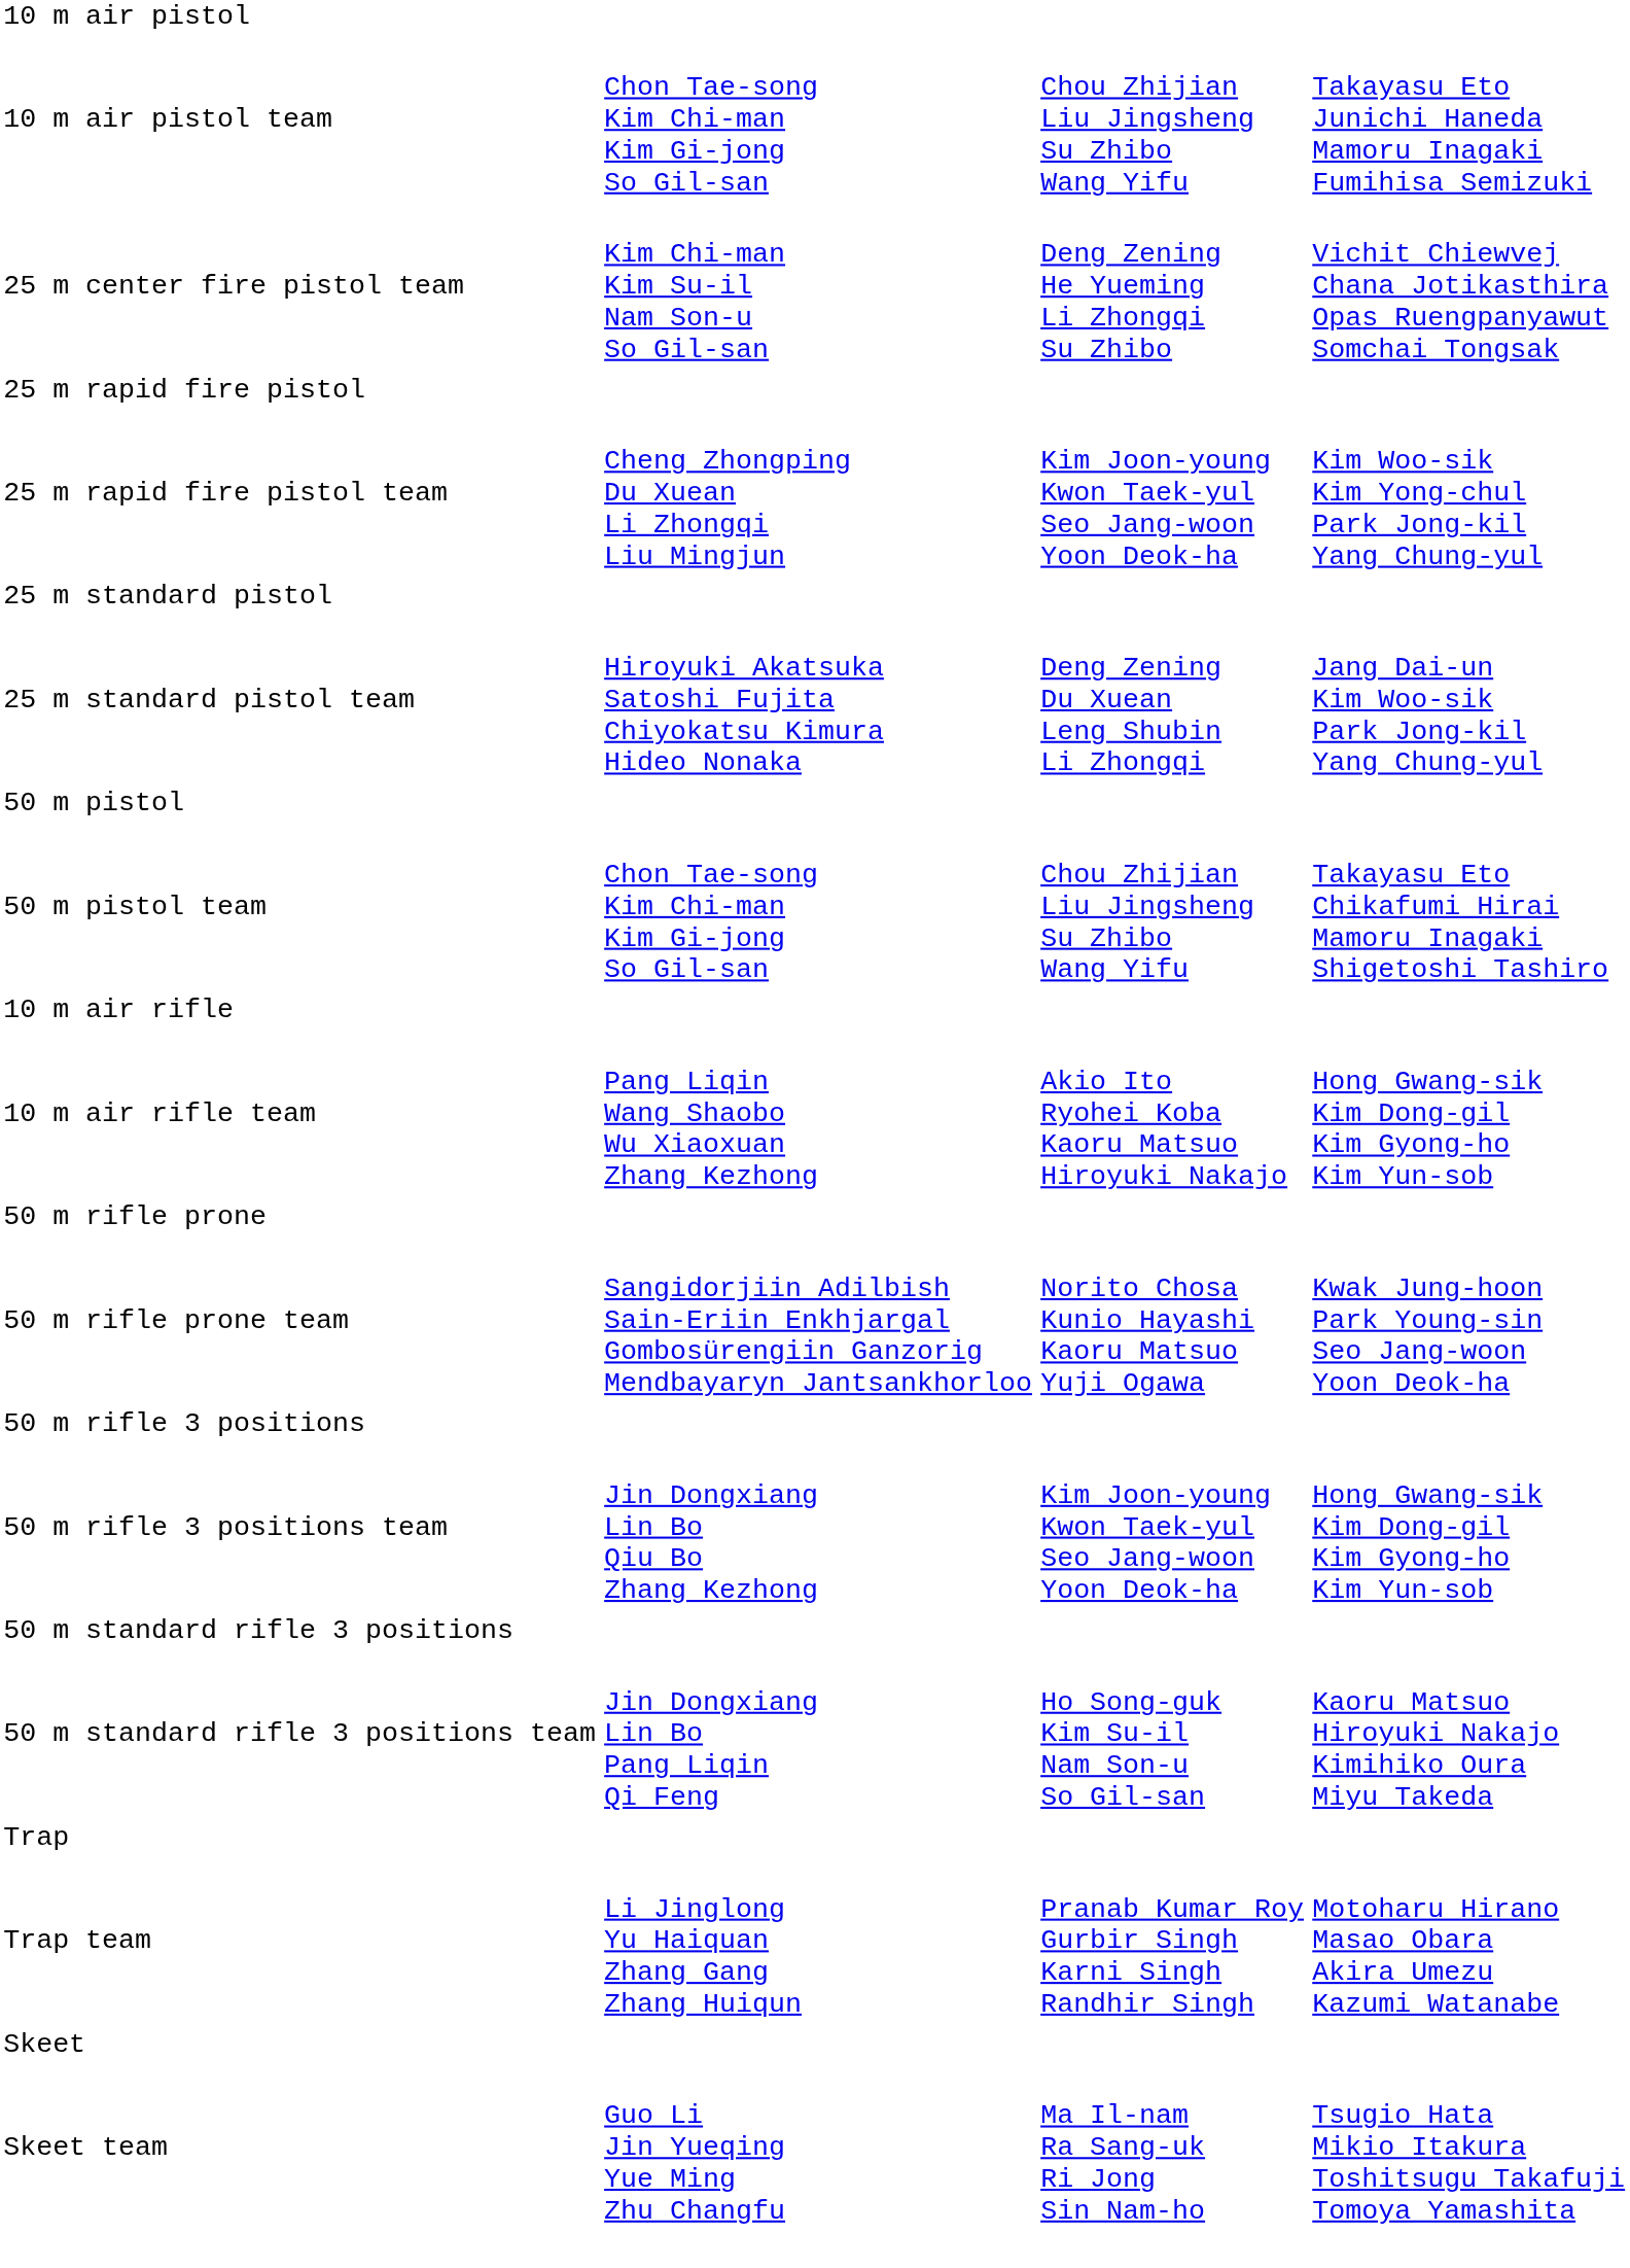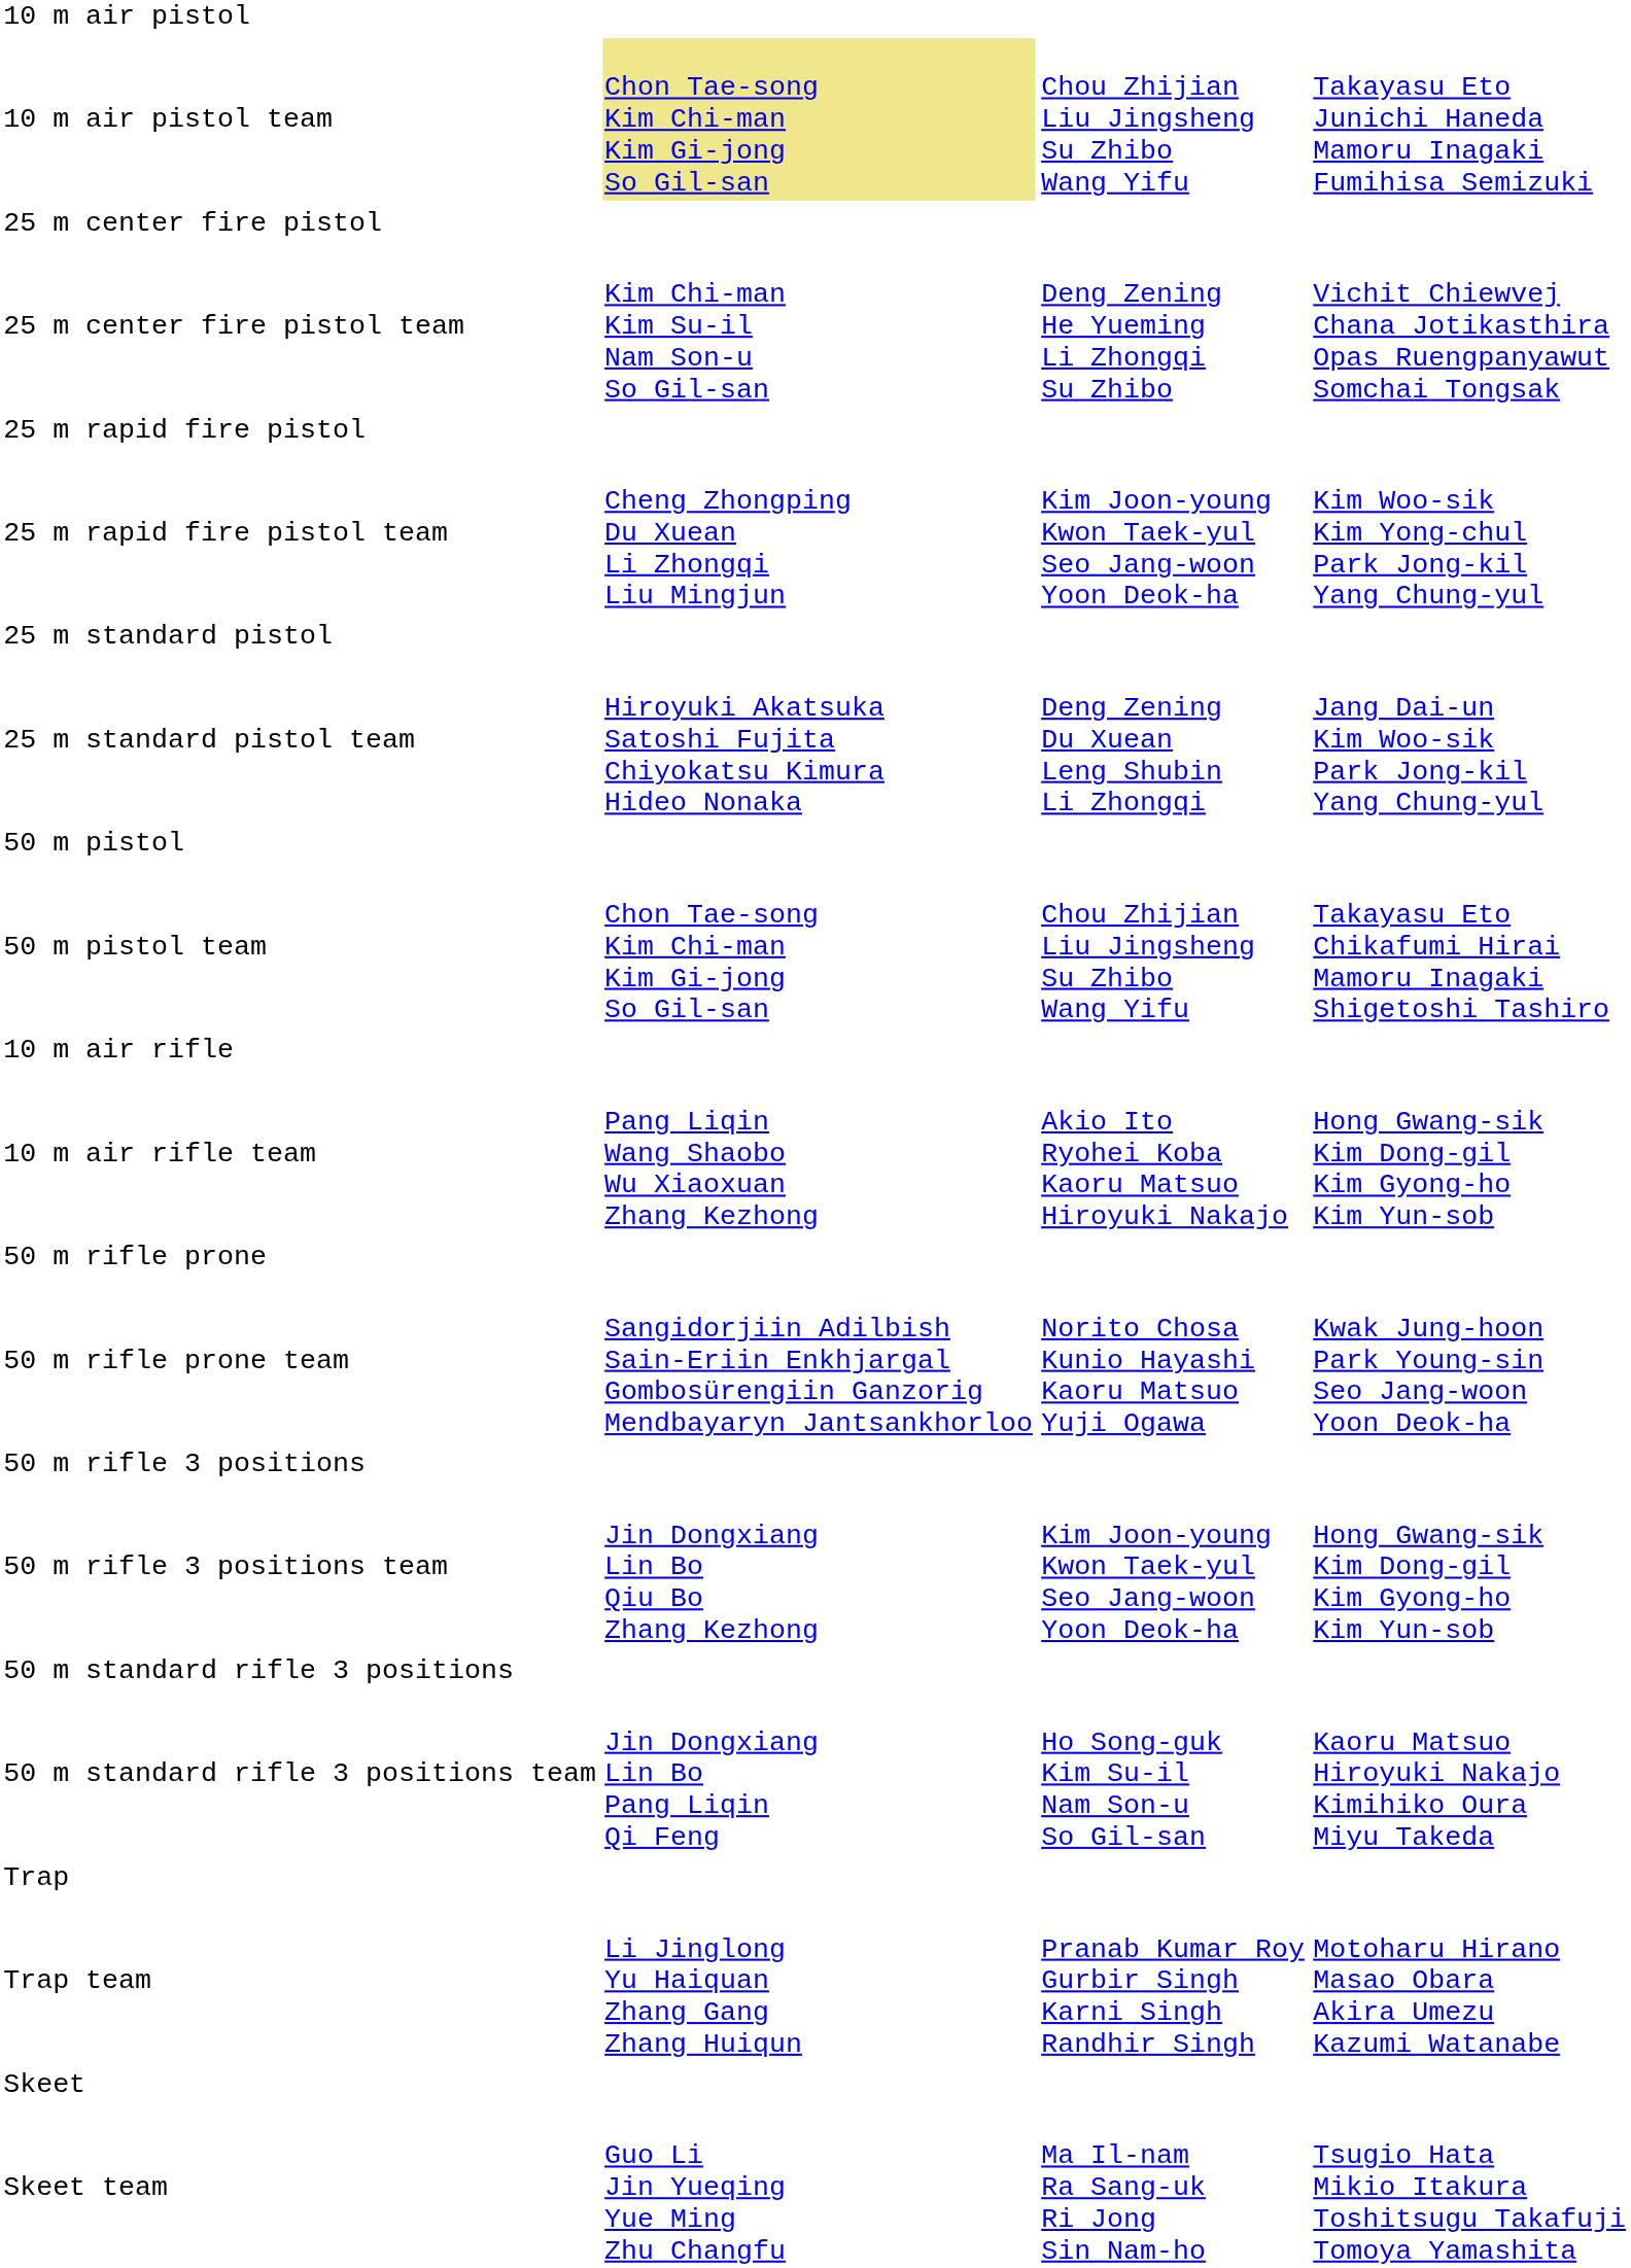 <table>
 <tr>
 <td>10 m air pistol</td>
 <td></td>
 <td></td>
 <td></td>
 </tr>
 <tr>
 <td>10 m air pistol team</td>
-<td><br><a href='#'>Chon Tae-song</a><br><a href='#'>Kim Chi-man</a><br><a href='#'>Kim Gi-jong</a><br><a href='#'>So Gil-san</a></td>
+<td style="background: khaki;"><br><a href='#'>Chon Tae-song</a><br><a href='#'>Kim Chi-man</a><br><a href='#'>Kim Gi-jong</a><br><a href='#'>So Gil-san</a></td>
 <td><br><a href='#'>Chou Zhijian</a><br><a href='#'>Liu Jingsheng</a><br><a href='#'>Su Zhibo</a><br><a href='#'>Wang Yifu</a></td>
 <td><br><a href='#'>Takayasu Eto</a><br><a href='#'>Junichi Haneda</a><br><a href='#'>Mamoru Inagaki</a><br><a href='#'>Fumihisa Semizuki</a></td>
+</tr>
+<tr>
+<td>25 m center fire pistol</td>
+<td></td>
+<td></td>
+<td></td>
 </tr>
 <tr>
 <td>25 m center fire pistol team</td>
 <td><br><a href='#'>Kim Chi-man</a><br><a href='#'>Kim Su-il</a><br><a href='#'>Nam Son-u</a><br><a href='#'>So Gil-san</a></td>
 <td><br><a href='#'>Deng Zening</a><br><a href='#'>He Yueming</a><br><a href='#'>Li Zhongqi</a><br><a href='#'>Su Zhibo</a></td>
 <td><br><a href='#'>Vichit Chiewvej</a><br><a href='#'>Chana Jotikasthira</a><br><a href='#'>Opas Ruengpanyawut</a><br><a href='#'>Somchai Tongsak</a></td>
 </tr>
 <tr>
 <td>25 m rapid fire pistol</td>
 <td></td>
 <td></td>
 <td></td>
 </tr>
 <tr>
 <td>25 m rapid fire pistol team</td>
 <td><br><a href='#'>Cheng Zhongping</a><br><a href='#'>Du Xuean</a><br><a href='#'>Li Zhongqi</a><br><a href='#'>Liu Mingjun</a></td>
 <td><br><a href='#'>Kim Joon-young</a><br><a href='#'>Kwon Taek-yul</a><br><a href='#'>Seo Jang-woon</a><br><a href='#'>Yoon Deok-ha</a></td>
 <td><br><a href='#'>Kim Woo-sik</a><br><a href='#'>Kim Yong-chul</a><br><a href='#'>Park Jong-kil</a><br><a href='#'>Yang Chung-yul</a></td>
 </tr>
 <tr>
 <td>25 m standard pistol</td>
 <td></td>
 <td></td>
 <td></td>
 </tr>
 <tr>
 <td>25 m standard pistol team</td>
 <td><br><a href='#'>Hiroyuki Akatsuka</a><br><a href='#'>Satoshi Fujita</a><br><a href='#'>Chiyokatsu Kimura</a><br><a href='#'>Hideo Nonaka</a></td>
 <td><br><a href='#'>Deng Zening</a><br><a href='#'>Du Xuean</a><br><a href='#'>Leng Shubin</a><br><a href='#'>Li Zhongqi</a></td>
 <td><br><a href='#'>Jang Dai-un</a><br><a href='#'>Kim Woo-sik</a><br><a href='#'>Park Jong-kil</a><br><a href='#'>Yang Chung-yul</a></td>
 </tr>
 <tr>
 <td>50 m pistol</td>
 <td></td>
 <td></td>
 <td></td>
 </tr>
 <tr>
 <td>50 m pistol team</td>
 <td><br><a href='#'>Chon Tae-song</a><br><a href='#'>Kim Chi-man</a><br><a href='#'>Kim Gi-jong</a><br><a href='#'>So Gil-san</a></td>
 <td><br><a href='#'>Chou Zhijian</a><br><a href='#'>Liu Jingsheng</a><br><a href='#'>Su Zhibo</a><br><a href='#'>Wang Yifu</a></td>
 <td><br><a href='#'>Takayasu Eto</a><br><a href='#'>Chikafumi Hirai</a><br><a href='#'>Mamoru Inagaki</a><br><a href='#'>Shigetoshi Tashiro</a></td>
 </tr>
 <tr>
 <td>10 m air rifle</td>
 <td></td>
 <td></td>
 <td></td>
 </tr>
 <tr>
 <td>10 m air rifle team</td>
 <td><br><a href='#'>Pang Liqin</a><br><a href='#'>Wang Shaobo</a><br><a href='#'>Wu Xiaoxuan</a><br><a href='#'>Zhang Kezhong</a></td>
 <td><br><a href='#'>Akio Ito</a><br><a href='#'>Ryohei Koba</a><br><a href='#'>Kaoru Matsuo</a><br><a href='#'>Hiroyuki Nakajo</a></td>
 <td><br><a href='#'>Hong Gwang-sik</a><br><a href='#'>Kim Dong-gil</a><br><a href='#'>Kim Gyong-ho</a><br><a href='#'>Kim Yun-sob</a></td>
 </tr>
 <tr>
 <td>50 m rifle prone</td>
 <td></td>
 <td></td>
 <td></td>
 </tr>
 <tr>
 <td>50 m rifle prone team</td>
 <td><br><a href='#'>Sangidorjiin Adilbish</a><br><a href='#'>Sain-Eriin Enkhjargal</a><br><a href='#'>Gombosürengiin Ganzorig</a><br><a href='#'>Mendbayaryn Jantsankhorloo</a></td>
 <td><br><a href='#'>Norito Chosa</a><br><a href='#'>Kunio Hayashi</a><br><a href='#'>Kaoru Matsuo</a><br><a href='#'>Yuji Ogawa</a></td>
 <td><br><a href='#'>Kwak Jung-hoon</a><br><a href='#'>Park Young-sin</a><br><a href='#'>Seo Jang-woon</a><br><a href='#'>Yoon Deok-ha</a></td>
 </tr>
 <tr>
 <td>50 m rifle 3 positions</td>
 <td></td>
 <td></td>
 <td></td>
 </tr>
 <tr>
 <td>50 m rifle 3 positions team</td>
 <td><br><a href='#'>Jin Dongxiang</a><br><a href='#'>Lin Bo</a><br><a href='#'>Qiu Bo</a><br><a href='#'>Zhang Kezhong</a></td>
 <td><br><a href='#'>Kim Joon-young</a><br><a href='#'>Kwon Taek-yul</a><br><a href='#'>Seo Jang-woon</a><br><a href='#'>Yoon Deok-ha</a></td>
 <td><br><a href='#'>Hong Gwang-sik</a><br><a href='#'>Kim Dong-gil</a><br><a href='#'>Kim Gyong-ho</a><br><a href='#'>Kim Yun-sob</a></td>
 </tr>
 <tr>
 <td>50 m standard rifle 3 positions</td>
 <td></td>
 <td></td>
 <td></td>
 </tr>
 <tr>
 <td>50 m standard rifle 3 positions team</td>
 <td><br><a href='#'>Jin Dongxiang</a><br><a href='#'>Lin Bo</a><br><a href='#'>Pang Liqin</a><br><a href='#'>Qi Feng</a></td>
 <td><br><a href='#'>Ho Song-guk</a><br><a href='#'>Kim Su-il</a><br><a href='#'>Nam Son-u</a><br><a href='#'>So Gil-san</a></td>
 <td><br><a href='#'>Kaoru Matsuo</a><br><a href='#'>Hiroyuki Nakajo</a><br><a href='#'>Kimihiko Oura</a><br><a href='#'>Miyu Takeda</a></td>
 </tr>
 <tr>
 <td>Trap</td>
 <td></td>
 <td></td>
 <td></td>
 </tr>
 <tr>
 <td>Trap team</td>
 <td><br><a href='#'>Li Jinglong</a><br><a href='#'>Yu Haiquan</a><br><a href='#'>Zhang Gang</a><br><a href='#'>Zhang Huiqun</a></td>
 <td><br><a href='#'>Pranab Kumar Roy</a><br><a href='#'>Gurbir Singh</a><br><a href='#'>Karni Singh</a><br><a href='#'>Randhir Singh</a></td>
 <td><br><a href='#'>Motoharu Hirano</a><br><a href='#'>Masao Obara</a><br><a href='#'>Akira Umezu</a><br><a href='#'>Kazumi Watanabe</a></td>
 </tr>
 <tr>
 <td>Skeet</td>
 <td></td>
 <td></td>
 <td></td>
 </tr>
 <tr>
 <td>Skeet team</td>
 <td><br><a href='#'>Guo Li</a><br><a href='#'>Jin Yueqing</a><br><a href='#'>Yue Ming</a><br><a href='#'>Zhu Changfu</a></td>
 <td><br><a href='#'>Ma Il-nam</a><br><a href='#'>Ra Sang-uk</a><br><a href='#'>Ri Jong</a><br><a href='#'>Sin Nam-ho</a></td>
 <td><br><a href='#'>Tsugio Hata</a><br><a href='#'>Mikio Itakura</a><br><a href='#'>Toshitsugu Takafuji</a><br><a href='#'>Tomoya Yamashita</a></td>
 </tr>
 </table>
